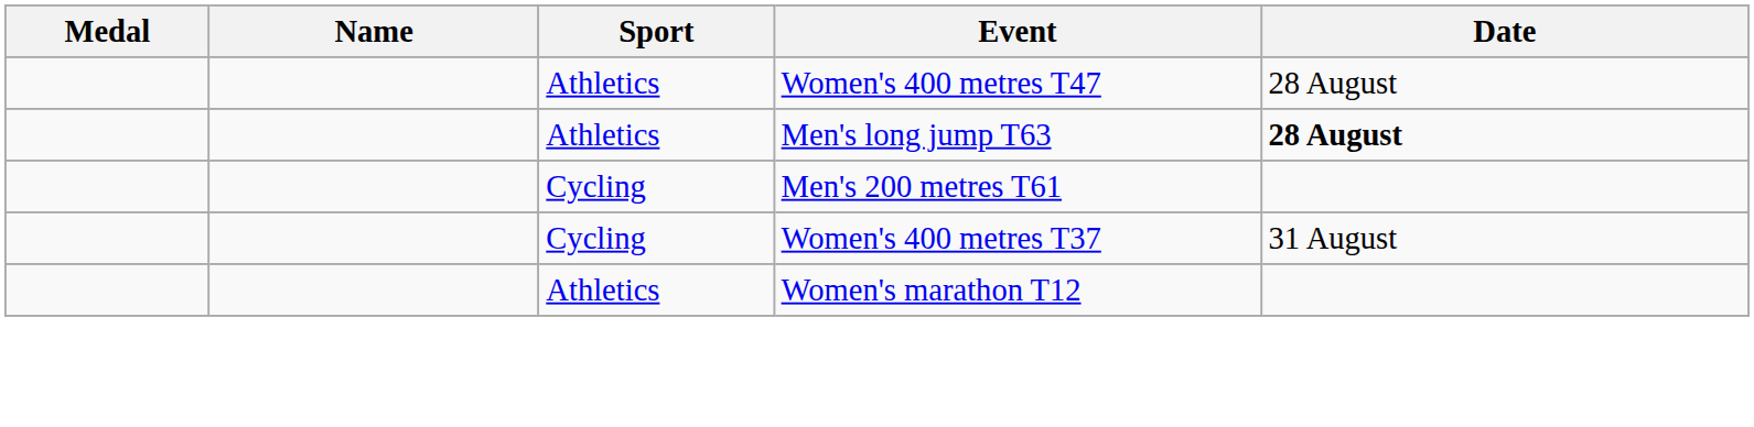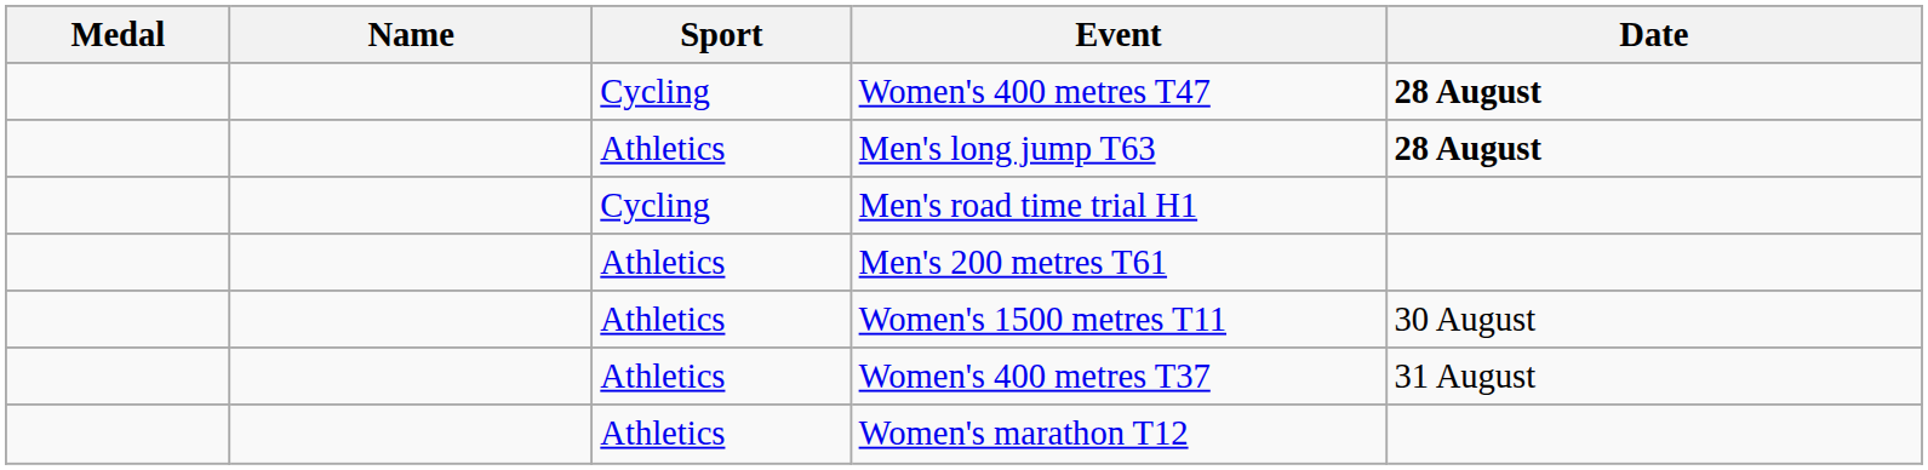 <table class="wikitable sortable" style="font-size:95%">
 <tr>
 <th style="width:6em">Medal</th>
 <th style="width:10em">Name</th>
 <th style="width:7em">Sport</th>
 <th style="width:15em">Event</th>
 <th style="width:15em">Date</th>
 </tr>
 <tr>
 <td></td>
 <td></td>
-<td><a href='#'>Athletics</a></td>
+<td><a href='#'>Cycling</a></td>
 <td><a href='#'>Women's 400 metres T47</a></td>
-<td>28 August</td>
+<td><strong>28 August</strong></td>
 </tr>
 <tr>
 <td></td>
 <td></td>
 <td><a href='#'>Athletics</a></td>
 <td><a href='#'>Men's long jump T63</a></td>
 <td><strong>28 August</strong></td>
 </tr>
 <tr>
 <td></td>
 <td></td>
 <td><a href='#'>Cycling</a></td>
+<td><a href='#'>Men's road time trial H1</a></td>
+<td></td>
+</tr>
+<tr>
+<td></td>
+<td></td>
+<td><a href='#'>Athletics</a></td>
 <td><a href='#'>Men's 200 metres T61</a></td>
 <td></td>
 </tr>
 <tr>
 <td></td>
 <td></td>
-<td><a href='#'>Cycling</a></td>
+<td><a href='#'>Athletics</a></td>
+<td><a href='#'>Women's 1500 metres T11</a></td>
+<td>30 August</td>
+</tr>
+<tr>
+<td></td>
+<td></td>
+<td><a href='#'>Athletics</a></td>
 <td><a href='#'>Women's 400 metres T37</a></td>
 <td>31 August</td>
 </tr>
 <tr>
 <td></td>
 <td></td>
 <td><a href='#'>Athletics</a></td>
 <td><a href='#'>Women's marathon T12</a></td>
 <td></td>
 </tr>
 </table>
